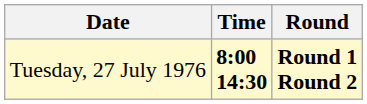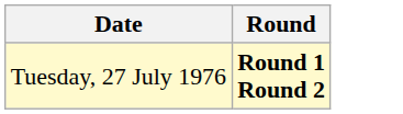 <table class="wikitable">
 <tr>
 <th>Date</th>
-<th>Time</th>
 <th>Round</th>
 </tr>
 <tr style=background:lemonchiffon>
 <td>Tuesday, 27 July 1976</td>
-<td><strong>8:00</strong><br><strong>14:30</strong></td>
 <td><strong>Round 1</strong><br><strong>Round 2</strong></td>
 </tr>
 </table>
